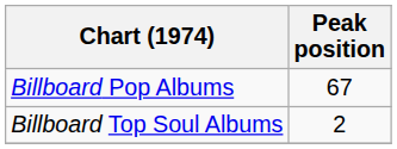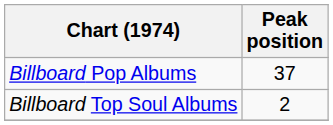 <table class="wikitable">
 <tr>
 <th>Chart (1974)</th>
 <th>Peak<br>position</th>
 </tr>
 <tr>
 <td><a href='#'><em>Billboard</em> Pop Albums</a></td>
-<td align=center>67</td>
+<td align=center>37</td>
 </tr>
 <tr>
 <td><em>Billboard</em> <a href='#'>Top Soul Albums</a></td>
 <td align=center>2</td>
 </tr>
 <tr>
 </tr>
 </table>
